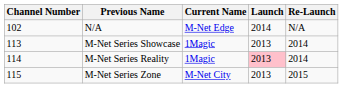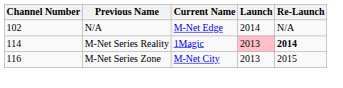 <table class="wikitable">
 <tr>
 <th>Channel Number</th>
 <th>Previous Name</th>
 <th>Current Name</th>
 <th>Launch</th>
 <th>Re-Launch</th>
 </tr>
 <tr>
 <td>102</td>
 <td>N/A</td>
 <td><a href='#'>M-Net Edge</a></td>
 <td>2014</td>
 <td>N/A</td>
 </tr>
 <tr>
-<td>113</td>
-<td>M-Net Series Showcase</td>
-<td><a href='#'>1Magic</a></td>
-<td>2013</td>
-<td>2014</td>
-</tr>
-<tr>
 <td>114</td>
 <td>M-Net Series Reality</td>
 <td><a href='#'>1Magic</a></td>
 <td style="background: pink;">2013</td>
-<td>2014</td>
+<td><strong>2014</strong></td>
 </tr>
 <tr>
-<td>115</td>
+<td>116</td>
 <td>M-Net Series Zone</td>
 <td><a href='#'>M-Net City</a></td>
 <td>2013</td>
 <td>2015</td>
 </tr>
 </table>
